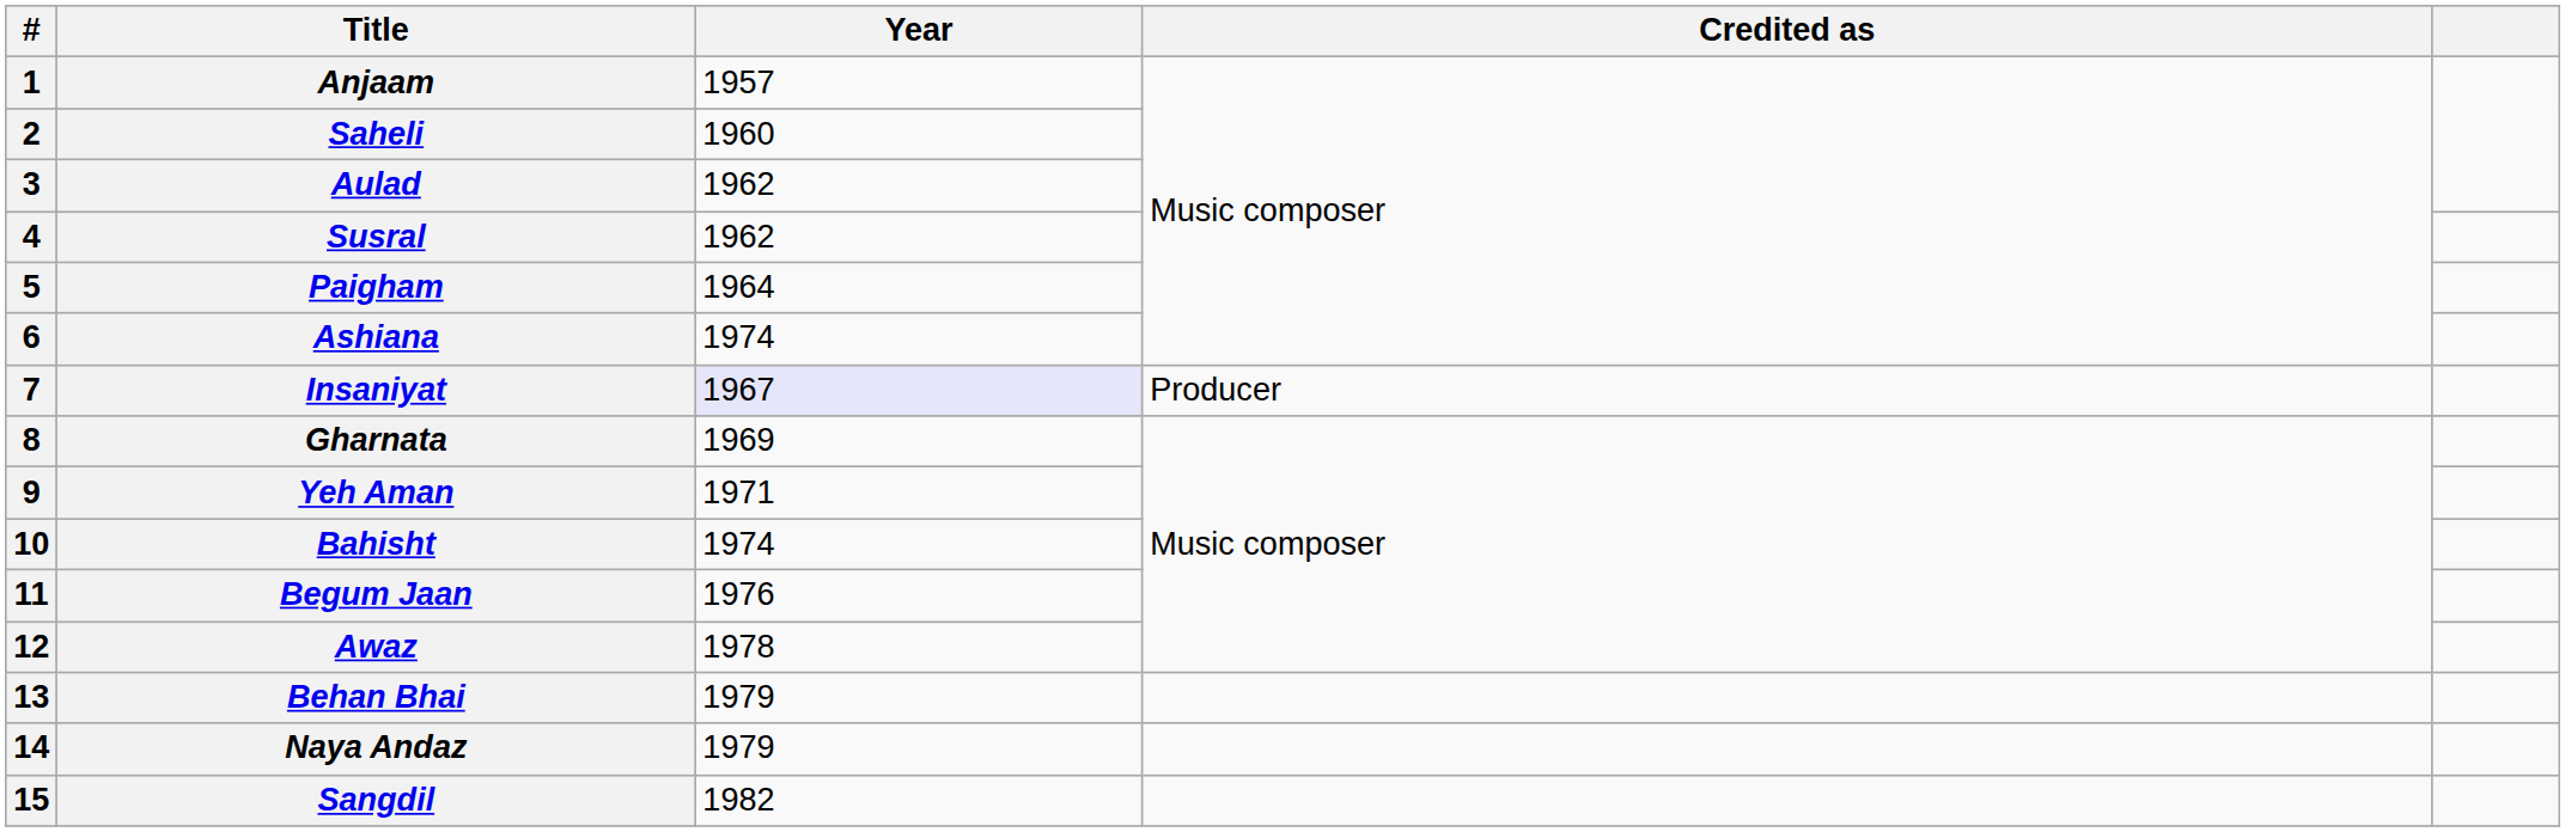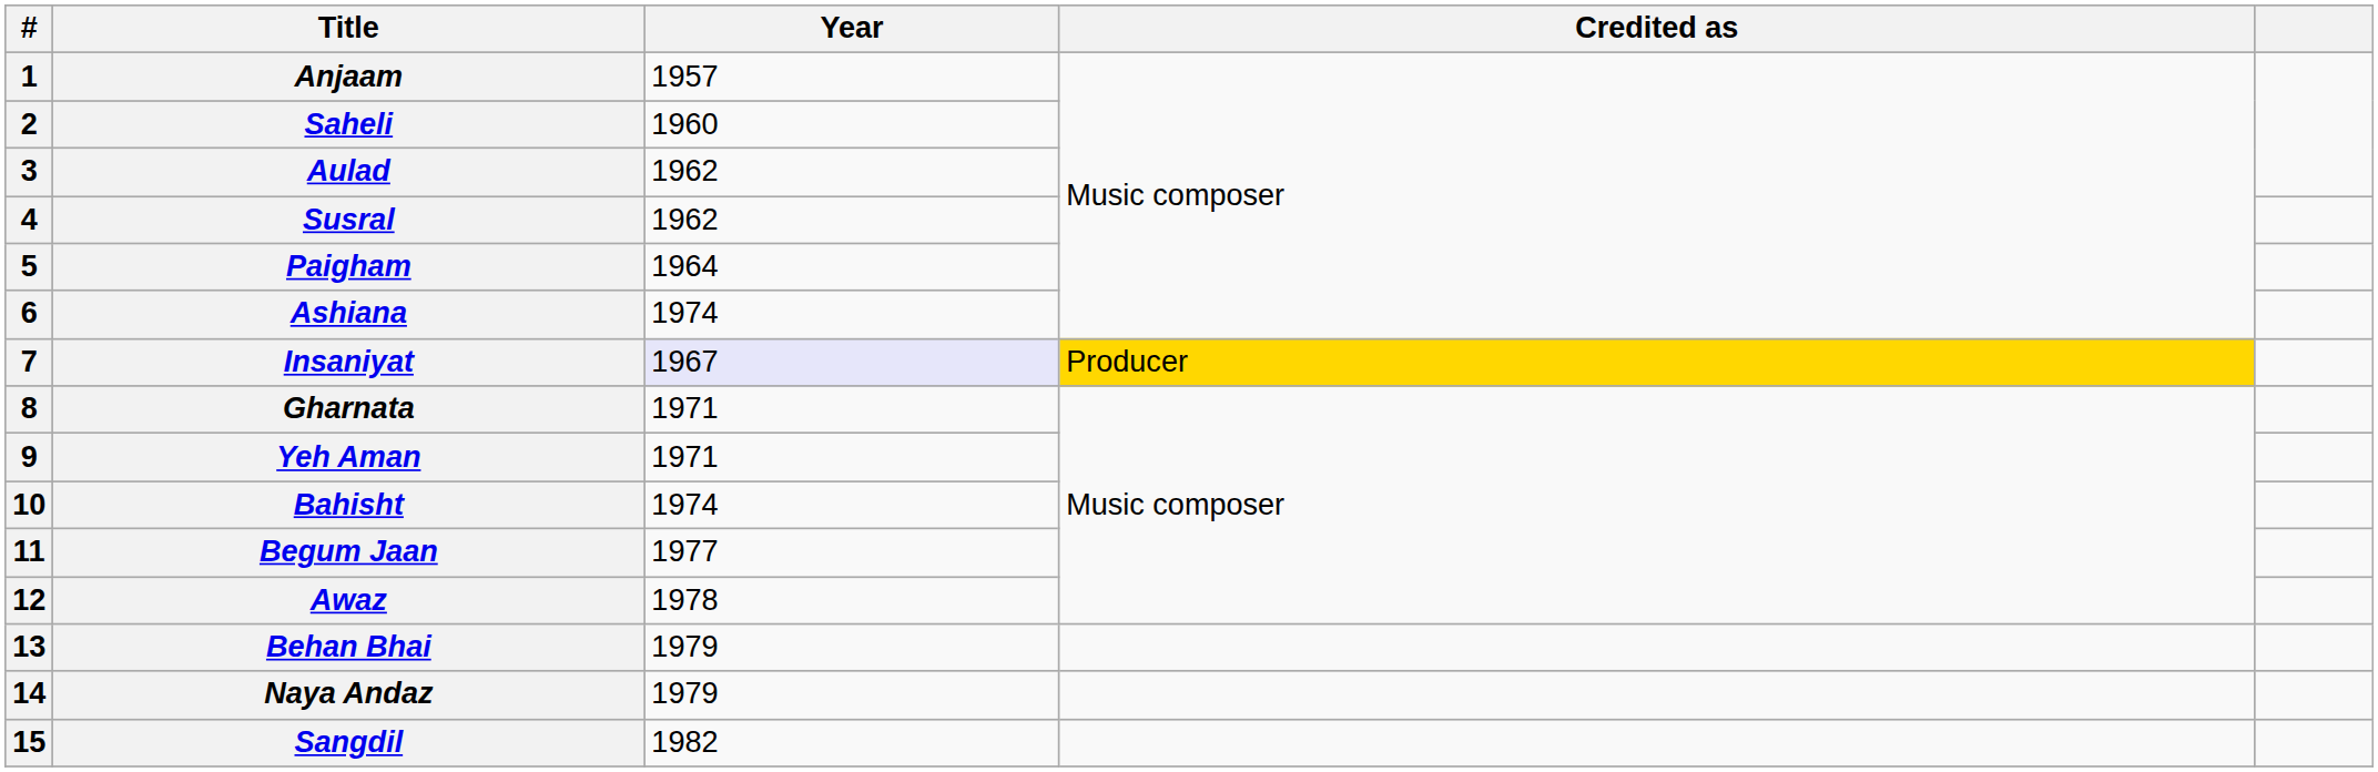 <table class="wikitable sortable plainrowheaders" width=100%>
 <tr>
 <th scope="col" width=2%>#</th>
 <th scope="col" width=25%>Title</th>
 <th scope="col">Year</th>
 <th scope="col">Credited as</th>
 <th width=5%></th>
 </tr>
 <tr>
 <th scope="row" align="left">1</th>
 <th><em>Anjaam</em></th>
 <td>1957</td>
 <td rowspan="6">Music composer</td>
 <td rowspan="3"></td>
 </tr>
 <tr>
 <th scope="row" align="left">2</th>
 <th><em><a href='#'>Saheli</a></em></th>
 <td>1960</td>
 </tr>
 <tr>
 <th scope="row" align="left">3</th>
 <th><em><a href='#'>Aulad</a></em></th>
 <td>1962</td>
 </tr>
 <tr>
 <th scope="row" align="left">4</th>
 <th><em><a href='#'>Susral</a></em></th>
 <td>1962</td>
 <td></td>
 </tr>
 <tr>
 <th scope="row" align="left">5</th>
 <th><em><a href='#'>Paigham</a></em></th>
 <td>1964</td>
 <td></td>
 </tr>
 <tr>
 <th scope="row" align="left">6</th>
 <th><em><a href='#'>Ashiana</a></em></th>
 <td>1974</td>
 <td></td>
 </tr>
 <tr>
 <th scope="row" align="left">7</th>
 <th><em><a href='#'>Insaniyat</a></em></th>
 <td style="background: lavender;">1967</td>
-<td>Producer</td>
+<td style="background: gold;">Producer</td>
 <td></td>
 </tr>
 <tr>
 <th scope="row" align="left">8</th>
 <th><em>Gharnata</em></th>
-<td>1969</td>
+<td>1971</td>
 <td rowspan="5">Music composer</td>
 <td></td>
 </tr>
 <tr>
 <th scope="row" align="left">9</th>
 <th><em><a href='#'>Yeh Aman</a></em></th>
 <td>1971</td>
 <td></td>
 </tr>
 <tr>
 <th scope="row" align="left">10</th>
 <th><em><a href='#'>Bahisht</a></em></th>
 <td>1974</td>
 <td></td>
 </tr>
 <tr>
 <th scope="row" align="left">11</th>
 <th><em><a href='#'>Begum Jaan</a></em></th>
-<td>1976</td>
+<td>1977</td>
 <td></td>
 </tr>
 <tr>
 <th scope="row" align="left">12</th>
 <th><em><a href='#'>Awaz</a></em></th>
 <td>1978</td>
 <td></td>
 </tr>
 <tr>
 <th scope="row" align="left">13</th>
 <th><em><a href='#'>Behan Bhai</a></em></th>
 <td>1979</td>
 <td></td>
 <td></td>
 </tr>
 <tr>
 <th scope="row" align="left">14</th>
 <th><em>Naya Andaz</em></th>
 <td>1979</td>
 <td></td>
 <td></td>
 </tr>
 <tr>
 <th scope="row" align="left">15</th>
 <th><em><a href='#'>Sangdil</a></em></th>
 <td>1982</td>
 <td></td>
 <td></td>
 </tr>
 </table>
